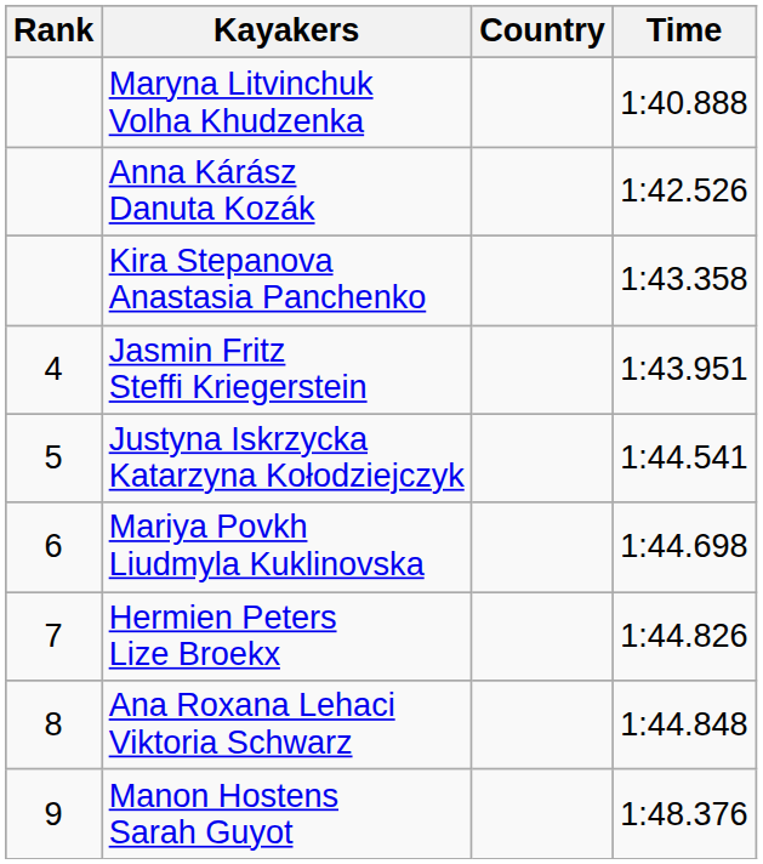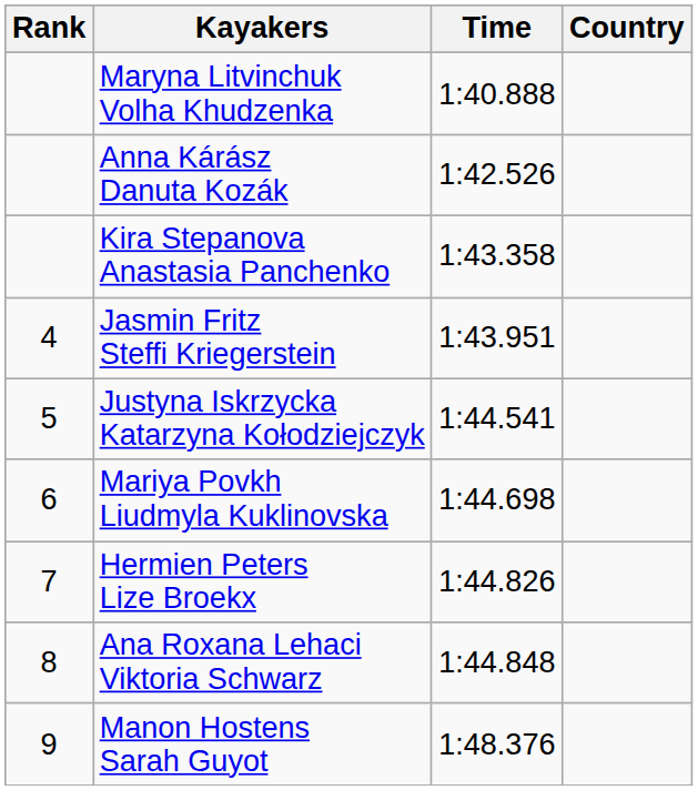 <table class="wikitable" style="text-align:center">
 <tr>
 <th>Rank</th>
 <th>Kayakers</th>
+<th>Time</th>
 <th>Country</th>
-<th>Time</th>
 </tr>
 <tr>
 <td></td>
 <td align=left><a href='#'>Maryna Litvinchuk</a><br><a href='#'>Volha Khudzenka</a></td>
+<td>1:40.888</td>
 <td align=left></td>
-<td>1:40.888</td>
 </tr>
 <tr>
 <td></td>
 <td align=left><a href='#'>Anna Kárász</a><br><a href='#'>Danuta Kozák</a></td>
+<td>1:42.526</td>
 <td align=left></td>
-<td>1:42.526</td>
 </tr>
 <tr>
 <td></td>
 <td align=left><a href='#'>Kira Stepanova</a><br><a href='#'>Anastasia Panchenko</a></td>
+<td>1:43.358</td>
 <td align=left></td>
-<td>1:43.358</td>
 </tr>
 <tr>
 <td>4</td>
 <td align=left><a href='#'>Jasmin Fritz</a><br><a href='#'>Steffi Kriegerstein</a></td>
+<td>1:43.951</td>
 <td align=left></td>
-<td>1:43.951</td>
 </tr>
 <tr>
 <td>5</td>
 <td align=left><a href='#'>Justyna Iskrzycka</a><br><a href='#'>Katarzyna Kołodziejczyk</a></td>
+<td>1:44.541</td>
 <td align=left></td>
-<td>1:44.541</td>
 </tr>
 <tr>
 <td>6</td>
 <td align=left><a href='#'>Mariya Povkh</a><br><a href='#'>Liudmyla Kuklinovska</a></td>
+<td>1:44.698</td>
 <td align=left></td>
-<td>1:44.698</td>
 </tr>
 <tr>
 <td>7</td>
 <td align=left><a href='#'>Hermien Peters</a><br><a href='#'>Lize Broekx</a></td>
+<td>1:44.826</td>
 <td align=left></td>
-<td>1:44.826</td>
 </tr>
 <tr>
 <td>8</td>
 <td align=left><a href='#'>Ana Roxana Lehaci</a><br><a href='#'>Viktoria Schwarz</a></td>
+<td>1:44.848</td>
 <td align=left></td>
-<td>1:44.848</td>
 </tr>
 <tr>
 <td>9</td>
 <td align=left><a href='#'>Manon Hostens</a><br><a href='#'>Sarah Guyot</a></td>
+<td>1:48.376</td>
 <td align=left></td>
-<td>1:48.376</td>
 </tr>
 </table>
